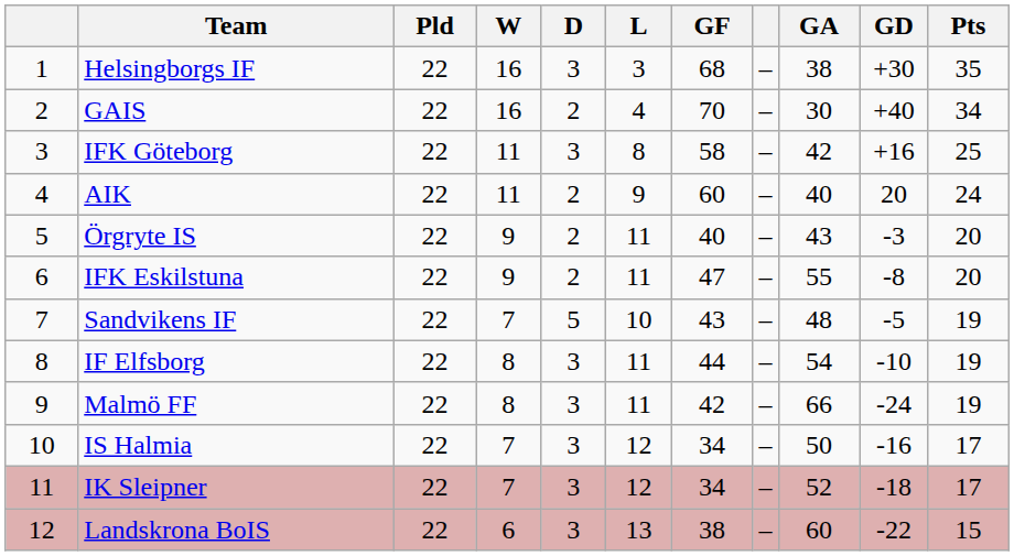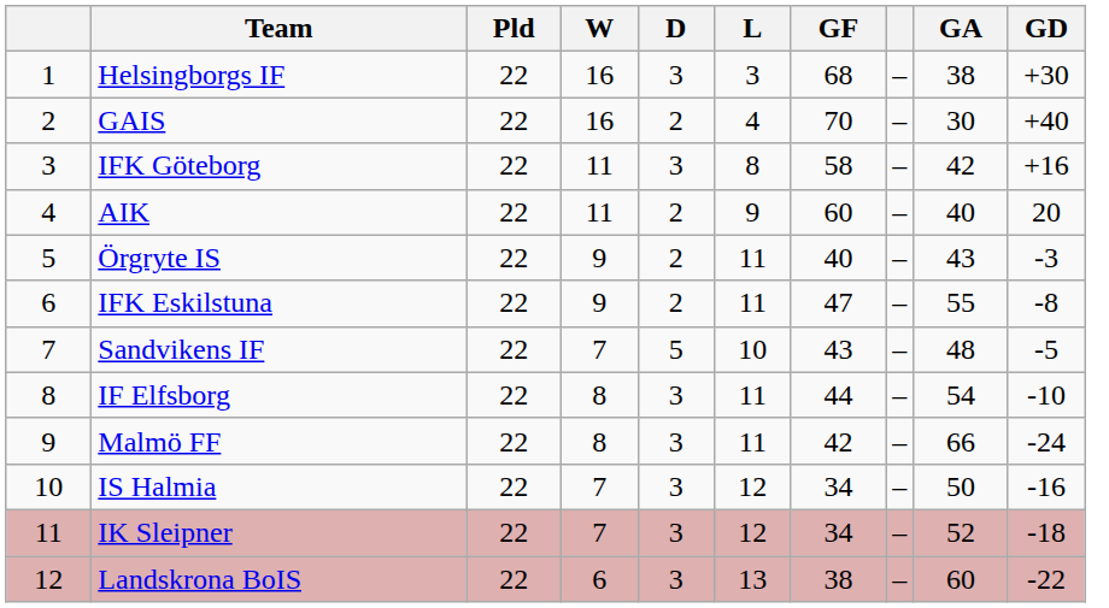 <table class="wikitable" style="text-align: center;">
 <tr>
 <th style="width: 40px;"></th>
 <th style="width: 200px;">Team</th>
 <th style="width: 45px;">Pld</th>
 <th style="width: 35px;">W</th>
 <th style="width: 35px;">D</th>
 <th style="width: 35px;">L</th>
 <th style="width: 45px;">GF</th>
 <th></th>
 <th style="width: 45px;">GA</th>
 <th style="width: 35px;">GD</th>
-<th style="width: 45px;">Pts</th>
 </tr>
 <tr>
 <td>1</td>
 <td style="text-align: left;"><a href='#'>Helsingborgs IF</a></td>
 <td>22</td>
 <td>16</td>
 <td>3</td>
 <td>3</td>
 <td>68</td>
 <td>–</td>
 <td>38</td>
 <td>+30</td>
-<td>35</td>
 </tr>
 <tr>
 <td>2</td>
 <td style="text-align: left;"><a href='#'>GAIS</a></td>
 <td>22</td>
 <td>16</td>
 <td>2</td>
 <td>4</td>
 <td>70</td>
 <td>–</td>
 <td>30</td>
 <td>+40</td>
-<td>34</td>
 </tr>
 <tr>
 <td>3</td>
 <td style="text-align: left;"><a href='#'>IFK Göteborg</a></td>
 <td>22</td>
 <td>11</td>
 <td>3</td>
 <td>8</td>
 <td>58</td>
 <td>–</td>
 <td>42</td>
 <td>+16</td>
-<td>25</td>
 </tr>
 <tr>
 <td>4</td>
 <td style="text-align: left;"><a href='#'>AIK</a></td>
 <td>22</td>
 <td>11</td>
 <td>2</td>
 <td>9</td>
 <td>60</td>
 <td>–</td>
 <td>40</td>
 <td>20</td>
-<td>24</td>
 </tr>
 <tr>
 <td>5</td>
 <td style="text-align: left;"><a href='#'>Örgryte IS</a></td>
 <td>22</td>
 <td>9</td>
 <td>2</td>
 <td>11</td>
 <td>40</td>
 <td>–</td>
 <td>43</td>
 <td>-3</td>
-<td>20</td>
 </tr>
 <tr>
 <td>6</td>
 <td style="text-align: left;"><a href='#'>IFK Eskilstuna</a></td>
 <td>22</td>
 <td>9</td>
 <td>2</td>
 <td>11</td>
 <td>47</td>
 <td>–</td>
 <td>55</td>
 <td>-8</td>
-<td>20</td>
 </tr>
 <tr>
 <td>7</td>
 <td style="text-align: left;"><a href='#'>Sandvikens IF</a></td>
 <td>22</td>
 <td>7</td>
 <td>5</td>
 <td>10</td>
 <td>43</td>
 <td>–</td>
 <td>48</td>
 <td>-5</td>
-<td>19</td>
 </tr>
 <tr>
 <td>8</td>
 <td style="text-align: left;"><a href='#'>IF Elfsborg</a></td>
 <td>22</td>
 <td>8</td>
 <td>3</td>
 <td>11</td>
 <td>44</td>
 <td>–</td>
 <td>54</td>
 <td>-10</td>
-<td>19</td>
 </tr>
 <tr>
 <td>9</td>
 <td style="text-align: left;"><a href='#'>Malmö FF</a></td>
 <td>22</td>
 <td>8</td>
 <td>3</td>
 <td>11</td>
 <td>42</td>
 <td>–</td>
 <td>66</td>
 <td>-24</td>
-<td>19</td>
 </tr>
 <tr>
 <td>10</td>
 <td style="text-align: left;"><a href='#'>IS Halmia</a></td>
 <td>22</td>
 <td>7</td>
 <td>3</td>
 <td>12</td>
 <td>34</td>
 <td>–</td>
 <td>50</td>
 <td>-16</td>
-<td>17</td>
 </tr>
 <tr style="background: #deb0b0">
 <td>11</td>
 <td style="text-align: left;"><a href='#'>IK Sleipner</a></td>
 <td>22</td>
 <td>7</td>
 <td>3</td>
 <td>12</td>
 <td>34</td>
 <td>–</td>
 <td>52</td>
 <td>-18</td>
-<td>17</td>
 </tr>
 <tr style="background: #deb0b0">
 <td>12</td>
 <td style="text-align: left;"><a href='#'>Landskrona BoIS</a></td>
 <td>22</td>
 <td>6</td>
 <td>3</td>
 <td>13</td>
 <td>38</td>
 <td>–</td>
 <td>60</td>
 <td>-22</td>
-<td>15</td>
 </tr>
 </table>
